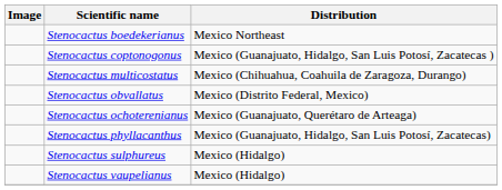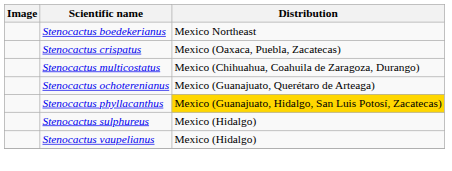 <table class="wikitable">
 <tr>
 <th>Image</th>
 <th>Scientific name</th>
 <th>Distribution</th>
 </tr>
 <tr>
 <td></td>
 <td><em><a href='#'>Stenocactus boedekerianus</a></em>  </td>
 <td>Mexico Northeast</td>
 </tr>
 <tr>
 <td></td>
-<td><em><a href='#'>Stenocactus coptonogonus</a></em> </td>
-<td>Mexico (Guanajuato, Hidalgo, San Luis Potosí, Zacatecas )</td>
+<td><em><a href='#'>Stenocactus crispatus</a></em> </td>
+<td>Mexico (Oaxaca, Puebla, Zacatecas)</td>
 </tr>
 <tr>
 <td></td>
 <td><em><a href='#'>Stenocactus multicostatus</a></em> </td>
 <td>Mexico (Chihuahua, Coahuila de Zaragoza, Durango)</td>
-</tr>
-<tr>
-<td></td>
-<td><em><a href='#'>Stenocactus obvallatus</a></em> </td>
-<td>Mexico (Distrito Federal, Mexico)</td>
 </tr>
 <tr>
 <td></td>
 <td><em><a href='#'>Stenocactus ochoterenianus</a></em> </td>
 <td>Mexico (Guanajuato, Querétaro de Arteaga)</td>
 </tr>
 <tr>
 <td></td>
 <td><em><a href='#'>Stenocactus phyllacanthus</a></em> </td>
-<td>Mexico (Guanajuato, Hidalgo, San Luis Potosí, Zacatecas)</td>
+<td style="background: gold;">Mexico (Guanajuato, Hidalgo, San Luis Potosí, Zacatecas)</td>
 </tr>
 <tr>
 <td></td>
 <td><em><a href='#'>Stenocactus sulphureus</a></em> </td>
 <td>Mexico (Hidalgo)</td>
 </tr>
 <tr>
 <td></td>
 <td><em> <a href='#'>Stenocactus vaupelianus</a></em> </td>
 <td>Mexico (Hidalgo)</td>
 </tr>
 <tr>
 </tr>
 </table>
